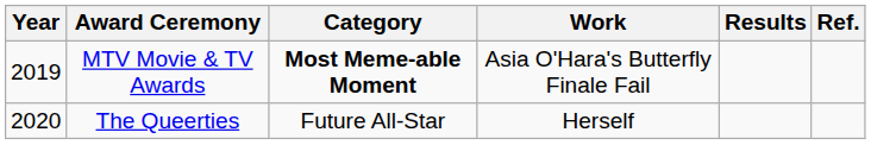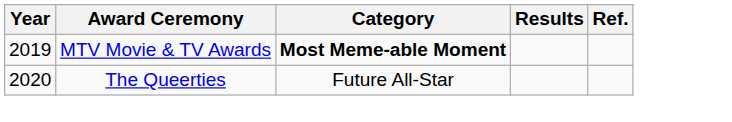 <table class="wikitable sortable" >
 <tr>
 <th>Year</th>
 <th>Award Ceremony</th>
 <th>Category</th>
-<th>Work</th>
 <th>Results</th>
 <th>Ref.</th>
 </tr>
 <tr>
 <td style="text-align:center">2019</td>
 <td style="text-align:center"><a href='#'>MTV Movie & TV Awards</a></td>
 <td style="text-align:center"><strong>Most Meme-able Moment</strong></td>
-<td style="text-align:center">Asia O'Hara's Butterfly Finale Fail</td>
 <td></td>
 <td style="text-align:center"></td>
 </tr>
 <tr>
 <td style="text-align:center">2020</td>
 <td style="text-align:center"><a href='#'>The Queerties</a></td>
 <td style="text-align:center">Future All-Star</td>
-<td style="text-align:center">Herself</td>
 <td></td>
 <td style="text-align:center"></td>
 </tr>
 </table>
